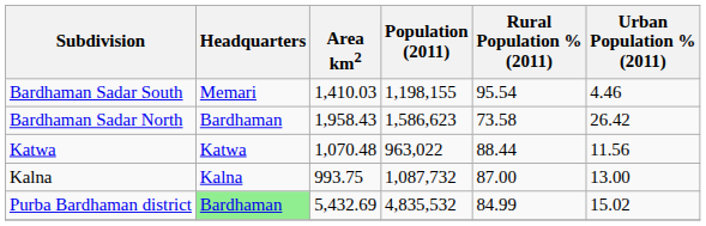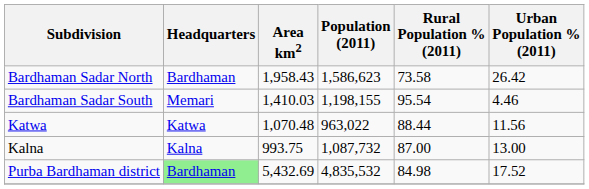 <table class="wikitable sortable">
 <tr>
 <th>Subdivision</th>
 <th>Headquarters</th>
 <th><br>Area<br>km<sup>2</sup></th>
 <th>Population<br>(2011)</th>
 <th>Rural<br>Population %<br>(2011)</th>
 <th>Urban<br> Population % <br>(2011)</th>
 </tr>
 <tr>
+<td><a href='#'>Bardhaman Sadar North</a></td>
+<td><a href='#'>Bardhaman</a></td>
+<td>1,958.43</td>
+<td>1,586,623</td>
+<td>73.58</td>
+<td>26.42</td>
+</tr>
+<tr>
 <td><a href='#'>Bardhaman Sadar South</a></td>
 <td><a href='#'>Memari</a></td>
 <td>1,410.03</td>
 <td>1,198,155</td>
 <td>95.54</td>
 <td>4.46</td>
-</tr>
-<tr>
-<td><a href='#'>Bardhaman Sadar North</a></td>
-<td><a href='#'>Bardhaman</a></td>
-<td>1,958.43</td>
-<td>1,586,623</td>
-<td>73.58</td>
-<td>26.42</td>
 </tr>
 <tr>
 <td><a href='#'>Katwa</a></td>
 <td><a href='#'>Katwa</a></td>
 <td>1,070.48</td>
 <td>963,022</td>
 <td>88.44</td>
 <td>11.56</td>
 </tr>
 <tr>
 <td>Kalna</td>
 <td><a href='#'>Kalna</a></td>
 <td>993.75</td>
 <td>1,087,732</td>
 <td>87.00</td>
 <td>13.00</td>
 </tr>
 <tr>
 <td><a href='#'>Purba Bardhaman district</a></td>
 <td style="background: lightgreen;"><a href='#'>Bardhaman</a></td>
 <td>5,432.69</td>
 <td>4,835,532</td>
-<td>84.99</td>
-<td>15.02</td>
+<td>84.98</td>
+<td>17.52</td>
 </tr>
 <tr>
 </tr>
 </table>
